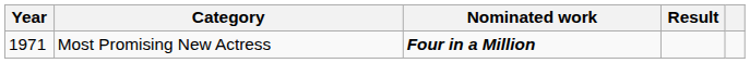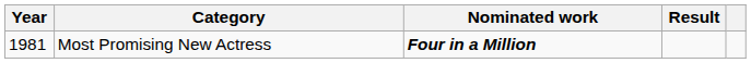 <table width="80%" class="wikitable">
 <tr>
 <th width="10">Year</th>
 <th width="300">Category</th>
 <th width="220">Nominated work</th>
 <th width="30">Result</th>
 <th width="10"></th>
 </tr>
 <tr>
-<td>1971</td>
+<td>1981</td>
 <td>Most Promising New Actress</td>
 <td><strong><em>Four in a Million</em></strong></td>
 <td></td>
 <td></td>
 </tr>
 </table>
